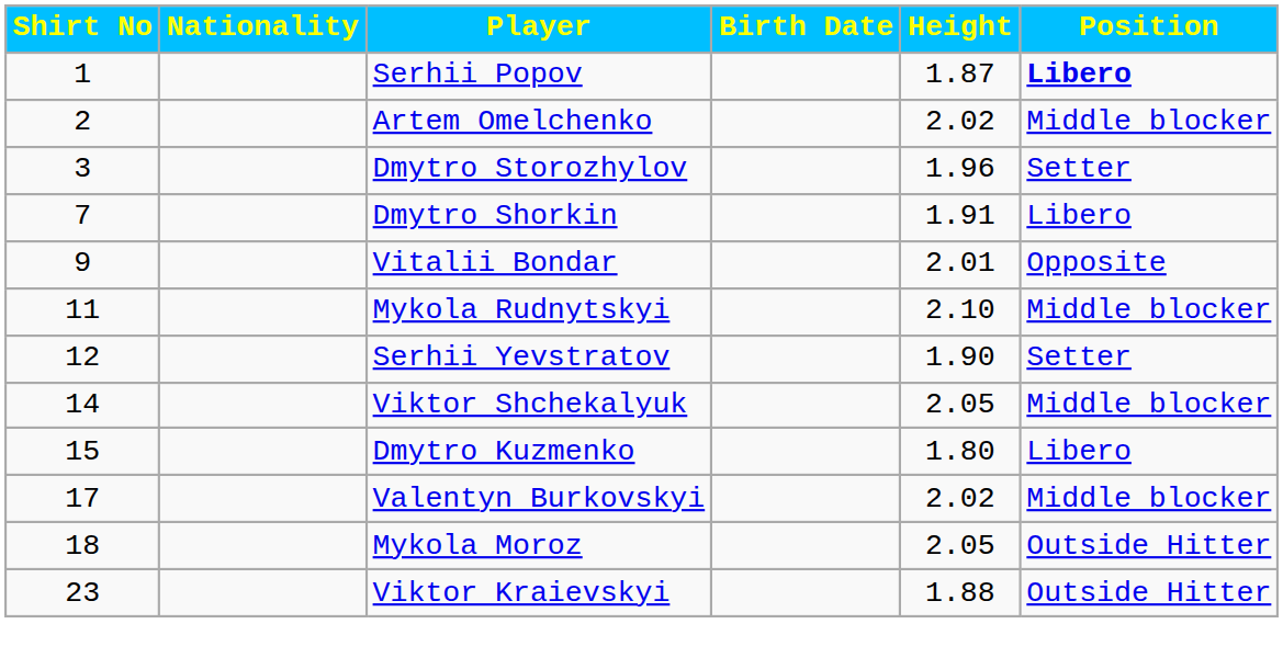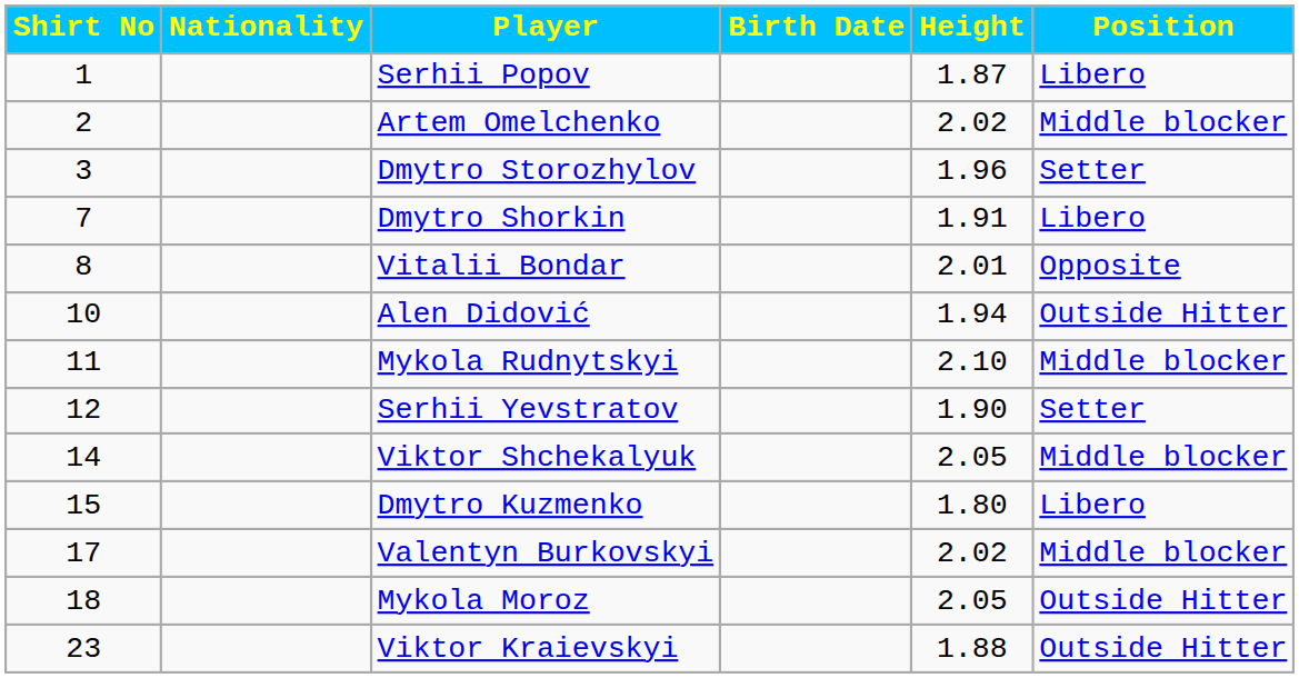 <table class=wikitable bgcolor="#FF255" cellpadding="3" cellspacing="0" border="1" style="font-size: 95%; border: 1px solid #00BFFF; border-collapse: collapse;">
 <tr style="color: #FFFF00;background:#00BFFF">
 <td align=center><strong>Shirt No</strong></td>
 <td align=center><strong>Nationality</strong></td>
 <td align=center><strong>Player</strong></td>
 <td align=center><strong>Birth Date</strong></td>
 <td align=center><strong>Height</strong></td>
 <td align=center><strong>Position</strong></td>
 </tr>
 <tr>
 <td align=center>1</td>
 <td></td>
 <td><a href='#'>Serhii Popov</a></td>
 <td></td>
 <td align=center>1.87</td>
-<td><strong><a href='#'>Libero</a></strong></td>
+<td><a href='#'>Libero</a></td>
 </tr>
 <tr>
 <td align=center>2</td>
 <td></td>
 <td><a href='#'>Artem Omelchenko</a></td>
 <td></td>
 <td align=center>2.02</td>
 <td><a href='#'>Middle blocker</a></td>
 </tr>
 <tr>
 <td align=center>3</td>
 <td></td>
 <td><a href='#'>Dmytro Storozhylov</a></td>
 <td></td>
 <td align=center>1.96</td>
 <td><a href='#'>Setter</a></td>
 </tr>
 <tr>
 <td align=center>7</td>
 <td></td>
 <td><a href='#'>Dmytro Shorkin</a></td>
 <td></td>
 <td align=center>1.91</td>
 <td><a href='#'>Libero</a></td>
 </tr>
 <tr>
-<td align=center>9</td>
+<td align=center>8</td>
 <td></td>
 <td><a href='#'>Vitalii Bondar</a></td>
 <td></td>
 <td align=center>2.01</td>
 <td><a href='#'>Οpposite</a></td>
+</tr>
+<tr>
+<td align=center>10</td>
+<td></td>
+<td><a href='#'>Alen Didović</a></td>
+<td></td>
+<td align=center>1.94</td>
+<td><a href='#'>Οutside Hitter</a></td>
 </tr>
 <tr>
 <td align=center>11</td>
 <td></td>
 <td><a href='#'>Mykola Rudnytskyi</a></td>
 <td></td>
 <td align=center>2.10</td>
 <td><a href='#'>Middle blocker</a></td>
 </tr>
 <tr>
 <td align=center>12</td>
 <td></td>
 <td><a href='#'>Serhii Yevstratov</a></td>
 <td></td>
 <td align=center>1.90</td>
 <td><a href='#'>Setter</a></td>
 </tr>
 <tr>
 <td align=center>14</td>
 <td></td>
 <td><a href='#'>Viktor Shchekalyuk</a></td>
 <td></td>
 <td align=center>2.05</td>
 <td><a href='#'>Middle blocker</a></td>
 </tr>
 <tr>
 <td align=center>15</td>
 <td></td>
 <td><a href='#'>Dmytro Kuzmenko</a></td>
 <td></td>
 <td align=center>1.80</td>
 <td><a href='#'>Libero</a></td>
 </tr>
 <tr>
 <td align=center>17</td>
 <td></td>
 <td><a href='#'>Valentyn Burkovskyi</a></td>
 <td></td>
 <td align=center>2.02</td>
 <td><a href='#'>Middle blocker</a></td>
 </tr>
 <tr>
 <td align=center>18</td>
 <td></td>
 <td><a href='#'>Mykola Moroz</a></td>
 <td></td>
 <td align=center>2.05</td>
 <td><a href='#'>Οutside Hitter</a></td>
 </tr>
 <tr>
 <td align=center>23</td>
 <td></td>
 <td><a href='#'>Viktor Kraievskyi</a></td>
 <td></td>
 <td align=center>1.88</td>
 <td><a href='#'>Οutside Hitter</a></td>
 </tr>
 </table>
